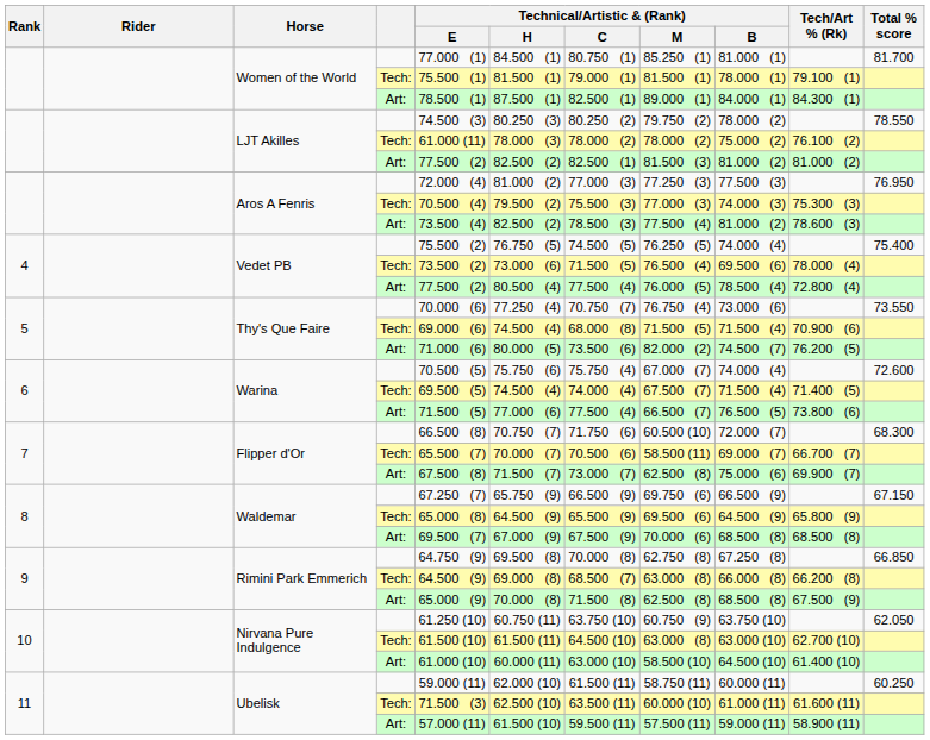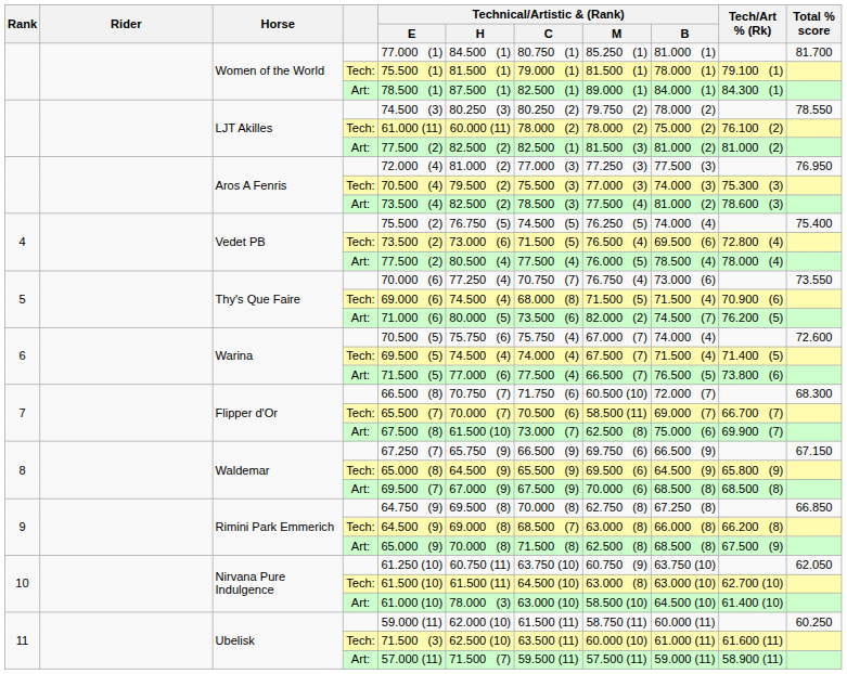 <table class="wikitable" style="text-align:center; font-size:90%">
 <tr>
 <th rowspan=2>Rank</th>
 <th rowspan=2 width=200>Rider</th>
 <th rowspan=2 width=150>Horse</th>
 <th rowspan=2></th>
 <th colspan=5>Technical/Artistic & (Rank)</th>
 <th rowspan=2>Tech/Art<br>% (Rk)</th>
 <th rowspan=2 width=60>Total % score</th>
 </tr>
 <tr>
 <th width=75>E</th>
 <th width=75>H</th>
 <th width=75>C</th>
 <th width=75>M</th>
 <th width=75>B</th>
 </tr>
 <tr>
 <td rowspan=3></td>
 <td align=left rowspan=3></td>
 <td align=left rowspan=3>Women of the World</td>
 <td></td>
 <td>77.000   (1)</td>
 <td>84.500   (1)</td>
 <td>80.750   (1)</td>
 <td>85.250   (1)</td>
 <td>81.000   (1)</td>
 <td></td>
 <td>81.700</td>
 </tr>
 <tr bgcolor="fffcaf">
 <td>Tech:</td>
 <td>75.500   (1)</td>
 <td>81.500   (1)</td>
 <td>79.000   (1)</td>
 <td>81.500   (1)</td>
 <td>78.000   (1)</td>
 <td>79.100   (1)</td>
 <td></td>
 </tr>
 <tr bgcolor="ccffcc">
 <td>Art:</td>
 <td>78.500   (1)</td>
 <td>87.500   (1)</td>
 <td>82.500   (1)</td>
 <td>89.000   (1)</td>
 <td>84.000   (1)</td>
 <td>84.300   (1)</td>
 <td></td>
 </tr>
 <tr>
 <td rowspan=3></td>
 <td align=left rowspan=3></td>
 <td align=left rowspan=3>LJT Akilles</td>
 <td></td>
 <td>74.500   (3)</td>
 <td>80.250   (3)</td>
 <td>80.250   (2)</td>
 <td>79.750   (2)</td>
 <td>78.000   (2)</td>
 <td></td>
 <td>78.550</td>
 </tr>
 <tr bgcolor="fffcaf">
 <td>Tech:</td>
 <td>61.000 (11)</td>
-<td>78.000   (3)</td>
+<td>60.000 (11)</td>
 <td>78.000   (2)</td>
 <td>78.000   (2)</td>
 <td>75.000   (2)</td>
 <td>76.100   (2)</td>
 <td></td>
 </tr>
 <tr bgcolor="ccffcc">
 <td>Art:</td>
 <td>77.500   (2)</td>
 <td>82.500   (2)</td>
 <td>82.500   (1)</td>
 <td>81.500   (3)</td>
 <td>81.000   (2)</td>
 <td>81.000   (2)</td>
 <td></td>
 </tr>
 <tr>
 <td rowspan=3></td>
 <td align=left rowspan=3></td>
 <td align=left rowspan=3>Aros A Fenris</td>
 <td></td>
 <td>72.000   (4)</td>
 <td>81.000   (2)</td>
 <td>77.000   (3)</td>
 <td>77.250   (3)</td>
 <td>77.500   (3)</td>
 <td></td>
 <td>76.950</td>
 </tr>
 <tr bgcolor="fffcaf">
 <td>Tech:</td>
 <td>70.500   (4)</td>
 <td>79.500   (2)</td>
 <td>75.500   (3)</td>
 <td>77.000   (3)</td>
 <td>74.000   (3)</td>
 <td>75.300   (3)</td>
 <td></td>
 </tr>
 <tr bgcolor="ccffcc">
 <td>Art:</td>
 <td>73.500   (4)</td>
 <td>82.500   (2)</td>
 <td>78.500   (3)</td>
 <td>77.500   (4)</td>
 <td>81.000   (2)</td>
 <td>78.600   (3)</td>
 <td></td>
 </tr>
 <tr>
 <td rowspan=3>4</td>
 <td align=left rowspan=3></td>
 <td align=left rowspan=3>Vedet PB</td>
 <td></td>
 <td>75.500   (2)</td>
 <td>76.750   (5)</td>
 <td>74.500   (5)</td>
 <td>76.250   (5)</td>
 <td>74.000   (4)</td>
 <td></td>
 <td>75.400</td>
 </tr>
 <tr bgcolor="fffcaf">
 <td>Tech:</td>
 <td>73.500   (2)</td>
 <td>73.000   (6)</td>
 <td>71.500   (5)</td>
 <td>76.500   (4)</td>
 <td>69.500   (6)</td>
-<td>78.000   (4)</td>
+<td>72.800   (4)</td>
 <td></td>
 </tr>
 <tr bgcolor="ccffcc">
 <td>Art:</td>
 <td>77.500   (2)</td>
 <td>80.500   (4)</td>
 <td>77.500   (4)</td>
 <td>76.000   (5)</td>
 <td>78.500   (4)</td>
-<td>72.800   (4)</td>
+<td>78.000   (4)</td>
 <td></td>
 </tr>
 <tr>
 <td rowspan=3>5</td>
 <td align=left rowspan=3></td>
 <td align=left rowspan=3>Thy's Que Faire</td>
 <td></td>
 <td>70.000   (6)</td>
 <td>77.250   (4)</td>
 <td>70.750   (7)</td>
 <td>76.750   (4)</td>
 <td>73.000   (6)</td>
 <td></td>
 <td>73.550</td>
 </tr>
 <tr bgcolor="fffcaf">
 <td>Tech:</td>
 <td>69.000   (6)</td>
 <td>74.500   (4)</td>
 <td>68.000   (8)</td>
 <td>71.500   (5)</td>
 <td>71.500   (4)</td>
 <td>70.900   (6)</td>
 <td></td>
 </tr>
 <tr bgcolor="ccffcc">
 <td>Art:</td>
 <td>71.000   (6)</td>
 <td>80.000   (5)</td>
 <td>73.500   (6)</td>
 <td>82.000   (2)</td>
 <td>74.500   (7)</td>
 <td>76.200   (5)</td>
 <td></td>
 </tr>
 <tr>
 <td rowspan=3>6</td>
 <td align=left rowspan=3></td>
 <td align=left rowspan=3>Warina</td>
 <td></td>
 <td>70.500   (5)</td>
 <td>75.750   (6)</td>
 <td>75.750   (4)</td>
 <td>67.000   (7)</td>
 <td>74.000   (4)</td>
 <td></td>
 <td>72.600</td>
 </tr>
 <tr bgcolor="fffcaf">
 <td>Tech:</td>
 <td>69.500   (5)</td>
 <td>74.500   (4)</td>
 <td>74.000   (4)</td>
 <td>67.500   (7)</td>
 <td>71.500   (4)</td>
 <td>71.400   (5)</td>
 <td></td>
 </tr>
 <tr bgcolor="ccffcc">
 <td>Art:</td>
 <td>71.500   (5)</td>
 <td>77.000   (6)</td>
 <td>77.500   (4)</td>
 <td>66.500   (7)</td>
 <td>76.500   (5)</td>
 <td>73.800   (6)</td>
 <td></td>
 </tr>
 <tr>
 <td rowspan=3>7</td>
 <td align=left rowspan=3></td>
 <td align=left rowspan=3>Flipper d'Or</td>
 <td></td>
 <td>66.500   (8)</td>
 <td>70.750   (7)</td>
 <td>71.750   (6)</td>
 <td>60.500 (10)</td>
 <td>72.000   (7)</td>
 <td></td>
 <td>68.300</td>
 </tr>
 <tr bgcolor="fffcaf">
 <td>Tech:</td>
 <td>65.500   (7)</td>
 <td>70.000   (7)</td>
 <td>70.500   (6)</td>
 <td>58.500 (11)</td>
 <td>69.000   (7)</td>
 <td>66.700   (7)</td>
 <td></td>
 </tr>
 <tr bgcolor="ccffcc">
 <td>Art:</td>
 <td>67.500   (8)</td>
-<td>71.500   (7)</td>
+<td>61.500 (10)</td>
 <td>73.000   (7)</td>
 <td>62.500   (8)</td>
 <td>75.000   (6)</td>
 <td>69.900   (7)</td>
 <td></td>
 </tr>
 <tr>
 <td rowspan=3>8</td>
 <td align=left rowspan=3></td>
 <td align=left rowspan=3>Waldemar</td>
 <td></td>
 <td>67.250   (7)</td>
 <td>65.750   (9)</td>
 <td>66.500   (9)</td>
 <td>69.750   (6)</td>
 <td>66.500   (9)</td>
 <td></td>
 <td>67.150</td>
 </tr>
 <tr bgcolor="fffcaf">
 <td>Tech:</td>
 <td>65.000   (8)</td>
 <td>64.500   (9)</td>
 <td>65.500   (9)</td>
 <td>69.500   (6)</td>
 <td>64.500   (9)</td>
 <td>65.800   (9)</td>
 <td></td>
 </tr>
 <tr bgcolor="ccffcc">
 <td>Art:</td>
 <td>69.500   (7)</td>
 <td>67.000   (9)</td>
 <td>67.500   (9)</td>
 <td>70.000   (6)</td>
 <td>68.500   (8)</td>
 <td>68.500   (8)</td>
 <td></td>
 </tr>
 <tr>
 <td rowspan=3>9</td>
 <td align=left rowspan=3></td>
 <td align=left rowspan=3>Rimini Park Emmerich</td>
 <td></td>
 <td>64.750   (9)</td>
 <td>69.500   (8)</td>
 <td>70.000   (8)</td>
 <td>62.750   (8)</td>
 <td>67.250   (8)</td>
 <td></td>
 <td>66.850</td>
 </tr>
 <tr bgcolor="fffcaf">
 <td>Tech:</td>
 <td>64.500   (9)</td>
 <td>69.000   (8)</td>
 <td>68.500   (7)</td>
 <td>63.000   (8)</td>
 <td>66.000   (8)</td>
 <td>66.200   (8)</td>
 <td></td>
 </tr>
 <tr bgcolor="ccffcc">
 <td>Art:</td>
 <td>65.000   (9)</td>
 <td>70.000   (8)</td>
 <td>71.500   (8)</td>
 <td>62.500   (8)</td>
 <td>68.500   (8)</td>
 <td>67.500   (9)</td>
 <td></td>
 </tr>
 <tr>
 <td rowspan=3>10</td>
 <td align=left rowspan=3></td>
 <td align=left rowspan=3>Nirvana Pure Indulgence</td>
 <td></td>
 <td>61.250 (10)</td>
 <td>60.750 (11)</td>
 <td>63.750 (10)</td>
 <td>60.750   (9)</td>
 <td>63.750 (10)</td>
 <td></td>
 <td>62.050</td>
 </tr>
 <tr bgcolor="fffcaf">
 <td>Tech:</td>
 <td>61.500 (10)</td>
 <td>61.500 (11)</td>
 <td>64.500 (10)</td>
 <td>63.000   (8)</td>
 <td>63.000 (10)</td>
 <td>62.700 (10)</td>
 <td></td>
 </tr>
 <tr bgcolor="ccffcc">
 <td>Art:</td>
 <td>61.000 (10)</td>
-<td>60.000 (11)</td>
+<td>78.000   (3)</td>
 <td>63.000 (10)</td>
 <td>58.500 (10)</td>
 <td>64.500 (10)</td>
 <td>61.400 (10)</td>
 <td></td>
 </tr>
 <tr>
 <td rowspan=3>11</td>
 <td align=left rowspan=3></td>
 <td align=left rowspan=3>Ubelisk</td>
 <td></td>
 <td>59.000 (11)</td>
 <td>62.000 (10)</td>
 <td>61.500 (11)</td>
 <td>58.750 (11)</td>
 <td>60.000 (11)</td>
 <td></td>
 <td>60.250</td>
 </tr>
 <tr bgcolor="fffcaf">
 <td>Tech:</td>
 <td>71.500   (3)</td>
 <td>62.500 (10)</td>
 <td>63.500 (11)</td>
 <td>60.000 (10)</td>
 <td>61.000 (11)</td>
 <td>61.600 (11)</td>
 <td></td>
 </tr>
 <tr bgcolor="ccffcc">
 <td>Art:</td>
 <td>57.000 (11)</td>
-<td>61.500 (10)</td>
+<td>71.500   (7)</td>
 <td>59.500 (11)</td>
 <td>57.500 (11)</td>
 <td>59.000 (11)</td>
 <td>58.900 (11)</td>
 <td></td>
 </tr>
 </table>
